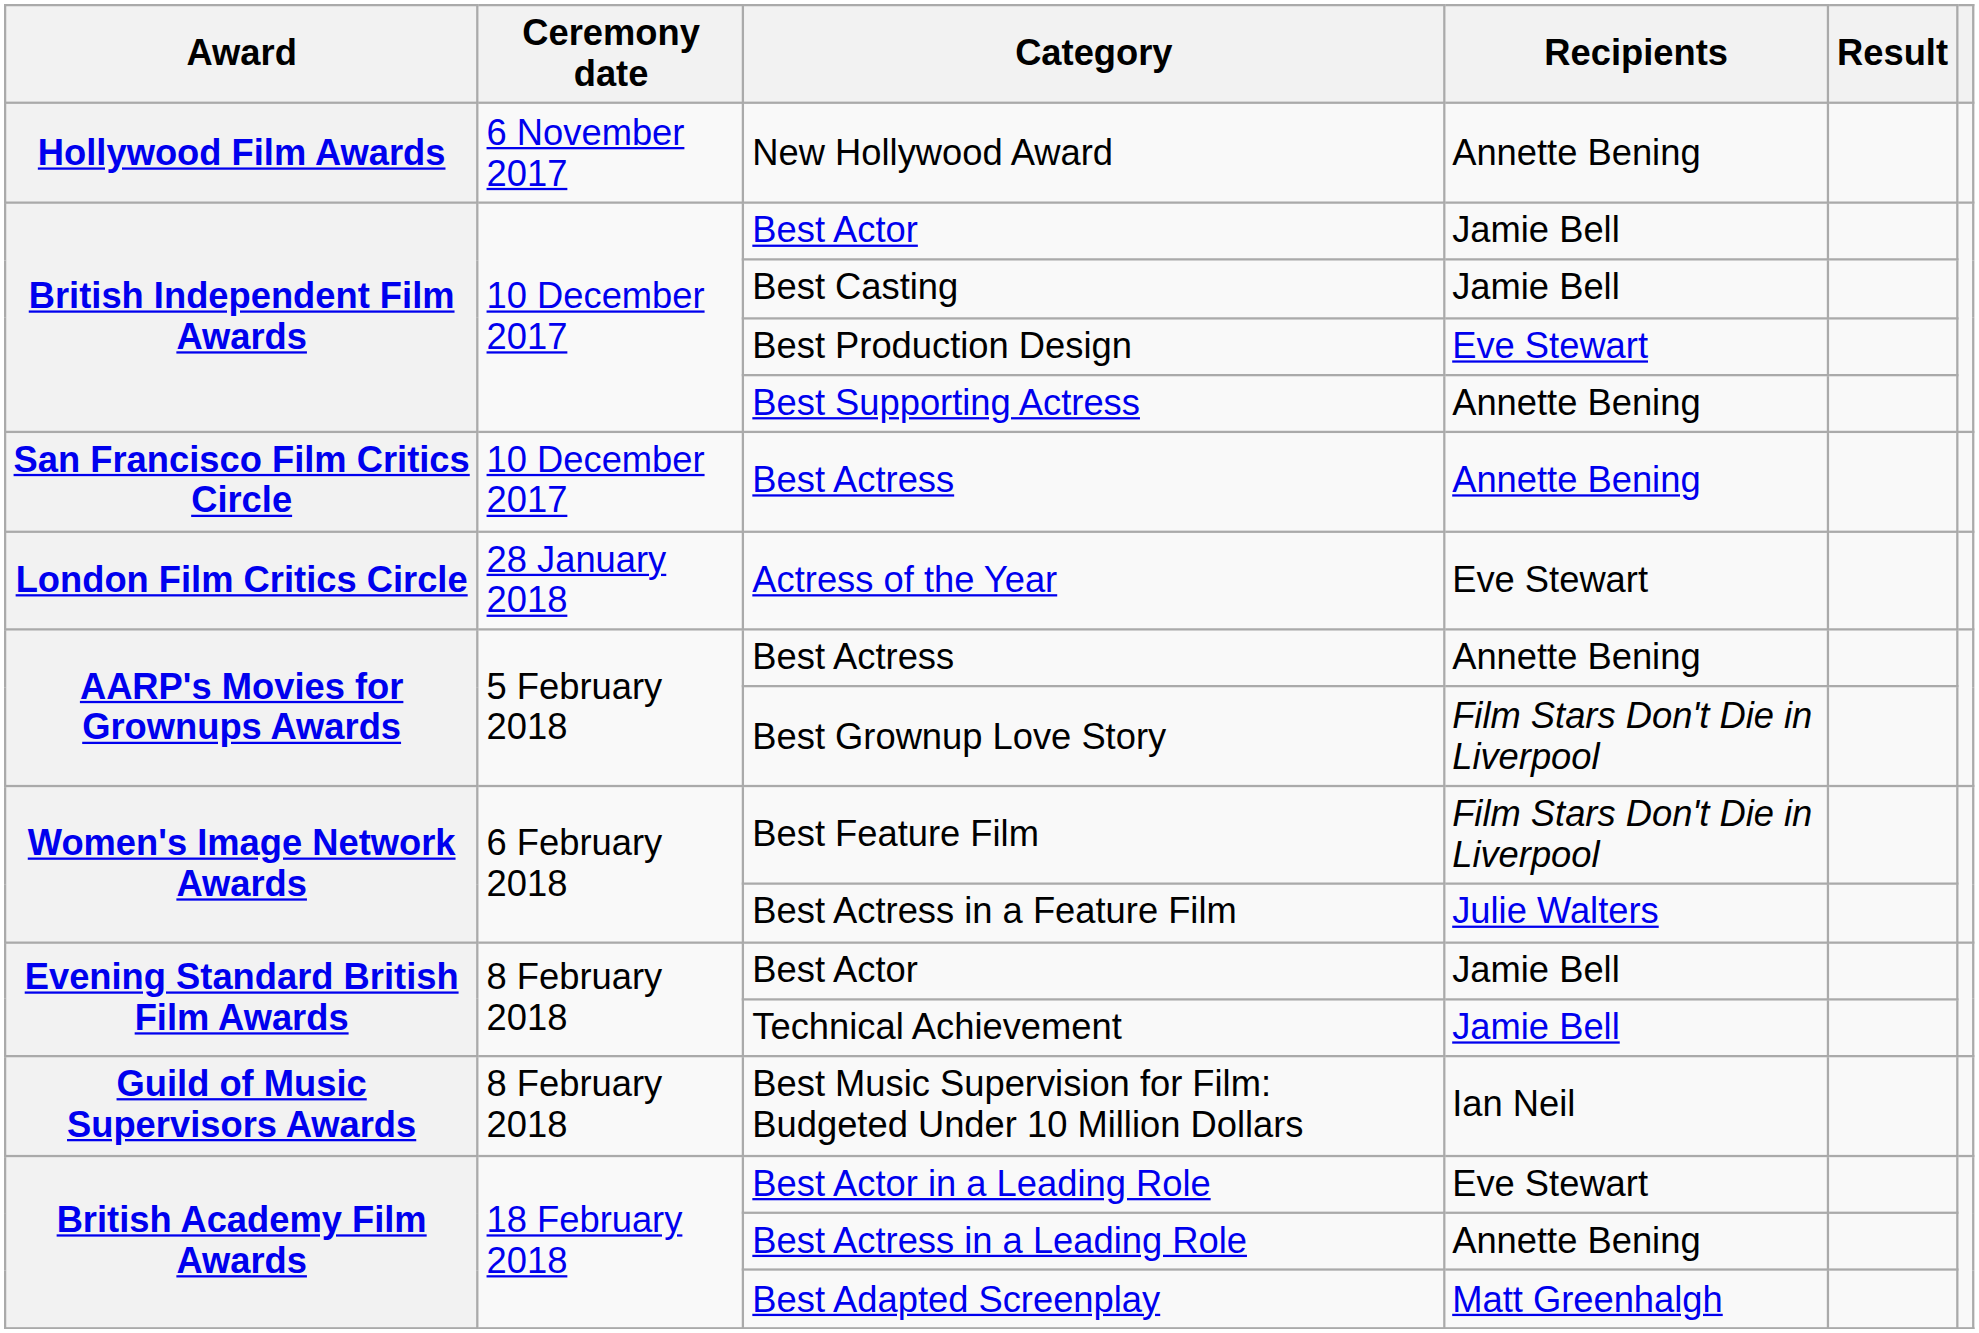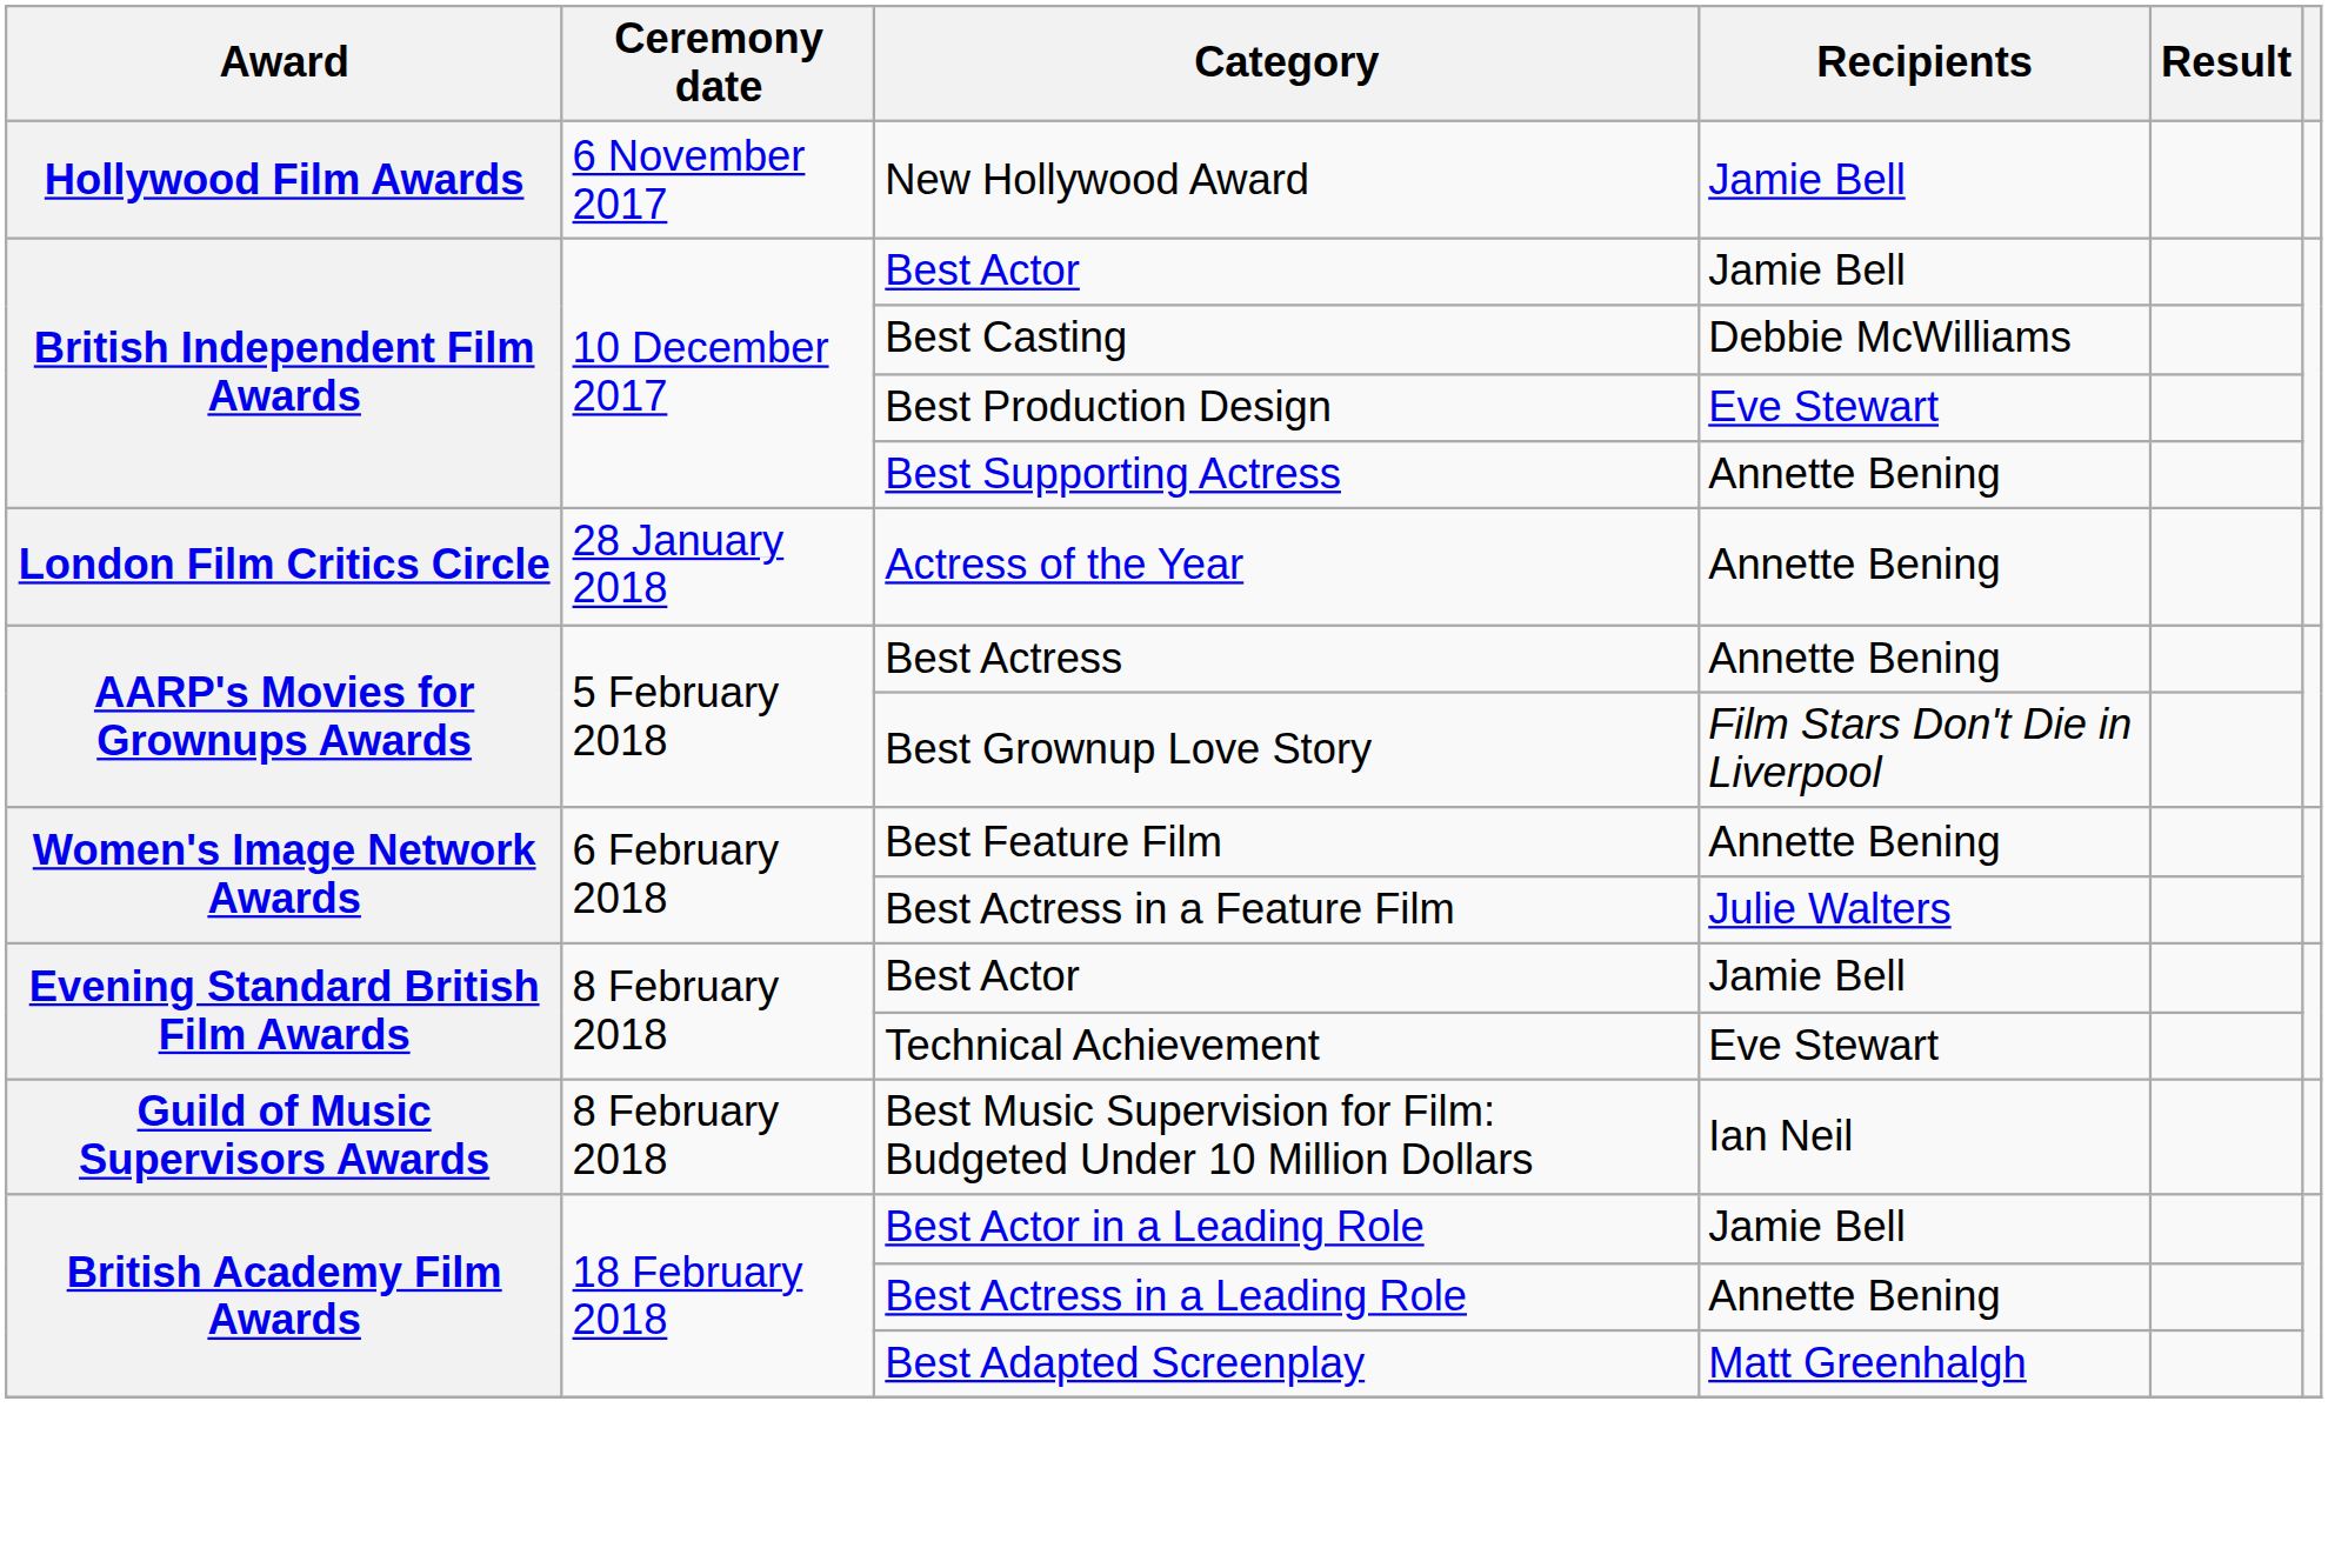 <table class="wikitable plainrowheaders sortable">
 <tr>
 <th scope="col">Award</th>
 <th scope="col">Ceremony date</th>
 <th scope="col">Category</th>
 <th scope="col">Recipients</th>
 <th scope="col">Result</th>
 <th scope="col" class="unsortable"></th>
 </tr>
 <tr>
 <th scope="row"><a href='#'>Hollywood Film Awards</a></th>
 <td><a href='#'>6 November 2017</a></td>
 <td>New Hollywood Award</td>
-<td>Annette Bening</td>
+<td><a href='#'>Jamie Bell</a></td>
 <td></td>
 <td style="text-align:center;"></td>
 </tr>
 <tr>
 <th scope="row" rowspan="4"><a href='#'>British Independent Film Awards</a></th>
 <td rowspan="4"><a href='#'>10 December 2017</a></td>
 <td><a href='#'>Best Actor</a></td>
 <td>Jamie Bell</td>
 <td></td>
 <td rowspan="4" style="text-align:center;"></td>
 </tr>
 <tr>
 <td>Best Casting</td>
-<td>Jamie Bell</td>
+<td>Debbie McWilliams</td>
 <td></td>
 </tr>
 <tr>
 <td>Best Production Design</td>
 <td><a href='#'>Eve Stewart</a></td>
 <td></td>
 </tr>
 <tr>
 <td><a href='#'>Best Supporting Actress</a></td>
 <td>Annette Bening</td>
 <td></td>
 </tr>
 <tr>
-<th scope="row"><a href='#'>San Francisco Film Critics Circle</a></th>
-<td><a href='#'>10 December 2017</a></td>
-<td><a href='#'>Best Actress</a></td>
-<td><a href='#'>Annette Bening</a></td>
-<td></td>
-<td style="text-align:center;"></td>
-</tr>
-<tr>
 <th scope="row"><a href='#'>London Film Critics Circle</a></th>
 <td><a href='#'>28 January 2018</a></td>
 <td><a href='#'>Actress of the Year</a></td>
-<td>Eve Stewart</td>
+<td>Annette Bening</td>
 <td></td>
 <td style="text-align:center;"></td>
 </tr>
 <tr>
 <th scope="row" rowspan="2"><a href='#'>AARP's Movies for Grownups Awards</a></th>
 <td rowspan="2">5 February 2018</td>
 <td>Best Actress</td>
 <td>Annette Bening</td>
 <td></td>
 <td rowspan="2" style="text-align:center;"></td>
 </tr>
 <tr>
 <td>Best Grownup Love Story</td>
 <td><em>Film Stars Don't Die in Liverpool</em></td>
 <td></td>
 </tr>
 <tr>
 <th scope="row" rowspan="2"><a href='#'>Women's Image Network Awards</a></th>
 <td rowspan="2">6 February 2018</td>
 <td>Best Feature Film</td>
-<td><em>Film Stars Don't Die in Liverpool</em></td>
+<td>Annette Bening</td>
 <td></td>
 <td rowspan="2" style="text-align:center;"></td>
 </tr>
 <tr>
 <td>Best Actress in a Feature Film</td>
 <td><a href='#'>Julie Walters</a></td>
 <td></td>
 </tr>
 <tr>
 <th scope="row" rowspan="2"><a href='#'>Evening Standard British Film Awards</a></th>
 <td rowspan="2">8 February 2018</td>
 <td>Best Actor</td>
 <td>Jamie Bell</td>
 <td></td>
 <td rowspan="2" style="text-align:center;"></td>
 </tr>
 <tr>
 <td>Technical Achievement</td>
-<td><a href='#'>Jamie Bell</a></td>
+<td>Eve Stewart</td>
 <td></td>
 </tr>
 <tr>
 <th scope="row"><a href='#'>Guild of Music Supervisors Awards</a></th>
 <td>8 February 2018</td>
 <td>Best Music Supervision for Film: Budgeted Under 10 Million Dollars</td>
 <td>Ian Neil</td>
 <td></td>
 <td style="text-align:center;"></td>
 </tr>
 <tr>
 <th scope="row" rowspan="3"><a href='#'>British Academy Film Awards</a></th>
 <td rowspan="3"><a href='#'>18 February 2018</a></td>
 <td><a href='#'>Best Actor in a Leading Role</a></td>
-<td>Eve Stewart</td>
+<td>Jamie Bell</td>
 <td></td>
 <td rowspan="3" style="text-align:center;"></td>
 </tr>
 <tr>
 <td><a href='#'>Best Actress in a Leading Role</a></td>
 <td>Annette Bening</td>
 <td></td>
 </tr>
 <tr>
 <td><a href='#'>Best Adapted Screenplay</a></td>
 <td><a href='#'>Matt Greenhalgh</a></td>
 <td></td>
 </tr>
 <tr>
 </tr>
 </table>
